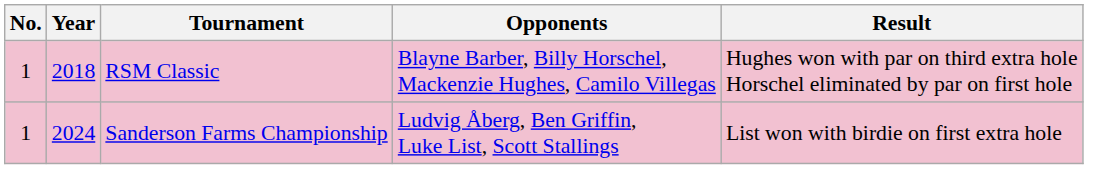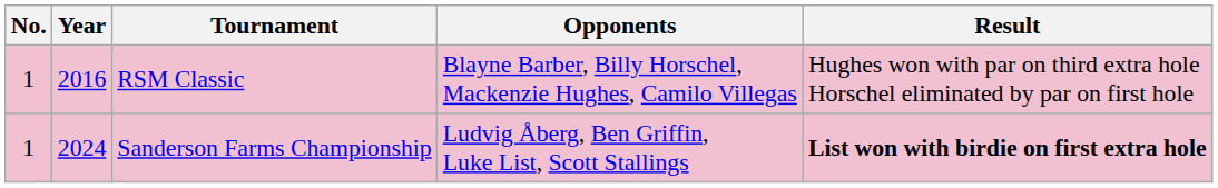 <table class="wikitable" style="font-size:95%;">
 <tr>
 <th>No.</th>
 <th>Year</th>
 <th>Tournament</th>
 <th>Opponents</th>
 <th>Result</th>
 </tr>
 <tr style="background:#F2C1D1;">
 <td align=center>1</td>
-<td><a href='#'>2018</a></td>
+<td><a href='#'>2016</a></td>
 <td><a href='#'>RSM Classic</a></td>
 <td> <a href='#'>Blayne Barber</a>,  <a href='#'>Billy Horschel</a>,<br> <a href='#'>Mackenzie Hughes</a>,  <a href='#'>Camilo Villegas</a></td>
 <td>Hughes won with par on third extra hole<br>Horschel eliminated by par on first hole</td>
 </tr>
 <tr style="background:#F2C1D1;">
 <td align=center>1</td>
 <td><a href='#'>2024</a></td>
 <td><a href='#'>Sanderson Farms Championship</a></td>
 <td> <a href='#'>Ludvig Åberg</a>,  <a href='#'>Ben Griffin</a>,<br> <a href='#'>Luke List</a>,  <a href='#'>Scott Stallings</a></td>
-<td>List won with birdie on first extra hole</td>
+<td><strong>List won with birdie on first extra hole</strong></td>
 </tr>
 </table>
